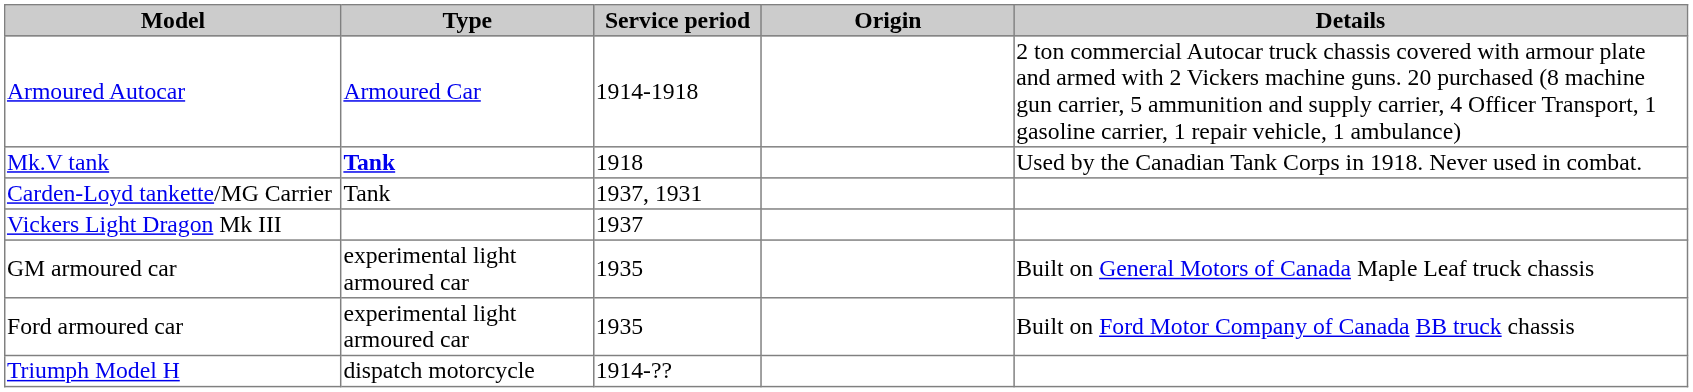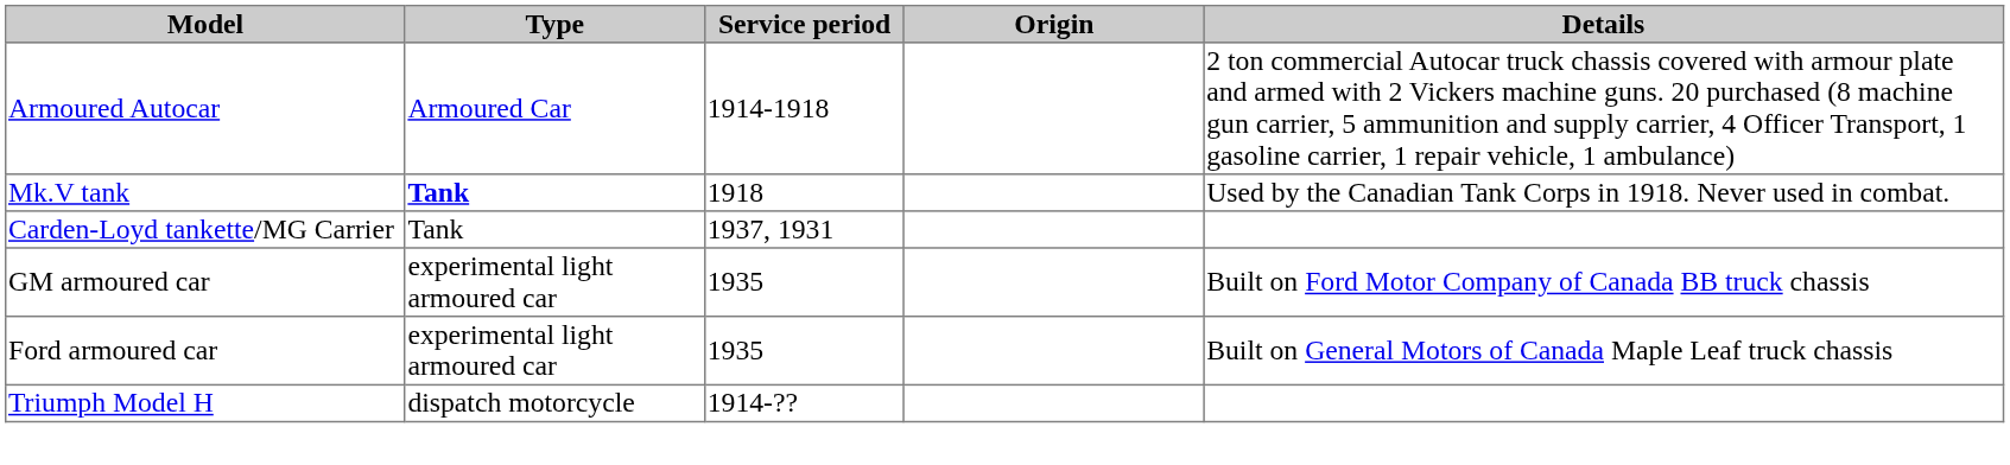 <table border="1" width="90%" style="border-collapse: collapse;">
 <tr bgcolor=cccccc>
 <th width="20%">Model</th>
 <th width="15%">Type</th>
 <th width="10%">Service period</th>
 <th width="15%">Origin</th>
 <th>Details</th>
 </tr>
 <tr>
 <td><a href='#'>Armoured Autocar</a></td>
 <td><a href='#'>Armoured Car</a></td>
 <td>1914-1918</td>
 <td><br></td>
 <td>2 ton commercial Autocar truck chassis covered with armour plate and armed with 2 Vickers machine guns. 20 purchased (8 machine gun carrier, 5 ammunition and supply carrier, 4 Officer Transport, 1 gasoline carrier, 1 repair vehicle, 1 ambulance)</td>
 </tr>
 <tr>
 <td><a href='#'>Mk.V tank</a></td>
 <td><strong><a href='#'>Tank</a></strong></td>
 <td>1918</td>
 <td></td>
 <td>Used by the Canadian Tank Corps in 1918.  Never used in combat.</td>
 </tr>
 <tr>
 <td><a href='#'>Carden-Loyd tankette</a>/MG Carrier</td>
 <td>Tank</td>
 <td>1937, 1931</td>
 <td></td>
 <td></td>
 </tr>
 <tr>
-<td><a href='#'>Vickers Light Dragon</a> Mk III</td>
-<td></td>
-<td>1937</td>
-<td></td>
-<td></td>
-</tr>
-<tr>
 <td>GM armoured car</td>
 <td>experimental light armoured car</td>
 <td>1935</td>
 <td></td>
-<td>Built on <a href='#'>General Motors of Canada</a> Maple Leaf truck chassis</td>
+<td>Built on <a href='#'>Ford Motor Company of Canada</a> <a href='#'>BB truck</a> chassis</td>
 </tr>
 <tr>
 <td>Ford armoured car</td>
 <td>experimental light armoured car</td>
 <td>1935</td>
 <td></td>
-<td>Built on <a href='#'>Ford Motor Company of Canada</a> <a href='#'>BB truck</a> chassis</td>
+<td>Built on <a href='#'>General Motors of Canada</a> Maple Leaf truck chassis</td>
 </tr>
 <tr>
 <td><a href='#'>Triumph Model H</a></td>
 <td>dispatch motorcycle</td>
 <td>1914-??</td>
 <td></td>
 <td></td>
 </tr>
 </table>
